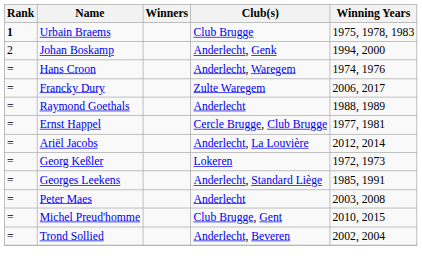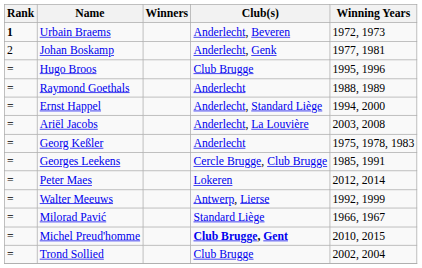 <table class="wikitable">
 <tr>
 <th>Rank</th>
 <th>Name</th>
 <th>Winners</th>
 <th>Club(s)</th>
 <th>Winning Years</th>
 </tr>
 <tr>
 <td><strong>1</strong></td>
 <td> <a href='#'>Urbain Braems</a></td>
 <td></td>
-<td><a href='#'>Club Brugge</a></td>
-<td>1975, 1978, 1983</td>
+<td><a href='#'>Anderlecht</a>, <a href='#'>Beveren</a></td>
+<td>1972, 1973</td>
 </tr>
 <tr>
 <td>2</td>
 <td> <a href='#'>Johan Boskamp</a></td>
 <td></td>
 <td><a href='#'>Anderlecht</a>, <a href='#'>Genk</a></td>
-<td>1994, 2000</td>
+<td>1977, 1981</td>
 </tr>
 <tr>
 <td>=</td>
-<td> <a href='#'>Hans Croon</a></td>
+<td> <a href='#'>Hugo Broos</a></td>
 <td></td>
-<td><a href='#'>Anderlecht</a>, <a href='#'>Waregem</a></td>
-<td>1974, 1976</td>
-</tr>
-<tr>
-<td>=</td>
-<td> <a href='#'>Francky Dury</a></td>
-<td></td>
-<td><a href='#'>Zulte Waregem</a></td>
-<td>2006, 2017</td>
+<td><a href='#'>Club Brugge</a></td>
+<td>1995, 1996</td>
 </tr>
 <tr>
 <td>=</td>
 <td> <a href='#'>Raymond Goethals</a></td>
 <td></td>
 <td><a href='#'>Anderlecht</a></td>
 <td>1988, 1989</td>
 </tr>
 <tr>
 <td>=</td>
 <td> <a href='#'>Ernst Happel</a></td>
 <td></td>
-<td><a href='#'>Cercle Brugge</a>, <a href='#'>Club Brugge</a></td>
-<td>1977, 1981</td>
+<td><a href='#'>Anderlecht</a>, <a href='#'>Standard Liège</a></td>
+<td>1994, 2000</td>
 </tr>
 <tr>
 <td>=</td>
 <td> <a href='#'>Ariël Jacobs</a></td>
 <td></td>
 <td><a href='#'>Anderlecht</a>, <a href='#'>La Louvière</a></td>
-<td>2012, 2014</td>
+<td>2003, 2008</td>
 </tr>
 <tr>
 <td>=</td>
 <td> <a href='#'>Georg Keßler</a></td>
 <td></td>
-<td><a href='#'>Lokeren</a></td>
-<td>1972, 1973</td>
+<td><a href='#'>Anderlecht</a></td>
+<td>1975, 1978, 1983</td>
 </tr>
 <tr>
 <td>=</td>
 <td> <a href='#'>Georges Leekens</a></td>
 <td></td>
-<td><a href='#'>Anderlecht</a>, <a href='#'>Standard Liège</a></td>
+<td><a href='#'>Cercle Brugge</a>, <a href='#'>Club Brugge</a></td>
 <td>1985, 1991</td>
 </tr>
 <tr>
 <td>=</td>
 <td> <a href='#'>Peter Maes</a></td>
 <td></td>
-<td><a href='#'>Anderlecht</a></td>
-<td>2003, 2008</td>
+<td><a href='#'>Lokeren</a></td>
+<td>2012, 2014</td>
+</tr>
+<tr>
+<td>=</td>
+<td> <a href='#'>Walter Meeuws</a></td>
+<td></td>
+<td><a href='#'>Antwerp</a>, <a href='#'>Lierse</a></td>
+<td>1992, 1999</td>
+</tr>
+<tr>
+<td>=</td>
+<td> <a href='#'>Milorad Pavić</a></td>
+<td></td>
+<td><a href='#'>Standard Liège</a></td>
+<td>1966, 1967</td>
 </tr>
 <tr>
 <td>=</td>
 <td> <a href='#'>Michel Preud'homme</a></td>
 <td></td>
-<td><a href='#'>Club Brugge</a>, <a href='#'>Gent</a></td>
+<td><strong><a href='#'>Club Brugge</a>, <a href='#'>Gent</a></strong></td>
 <td>2010, 2015</td>
 </tr>
 <tr>
 <td>=</td>
 <td> <a href='#'>Trond Sollied</a></td>
 <td></td>
-<td><a href='#'>Anderlecht</a>, <a href='#'>Beveren</a></td>
+<td><a href='#'>Club Brugge</a></td>
 <td>2002, 2004</td>
 </tr>
 <tr>
 </tr>
 </table>
